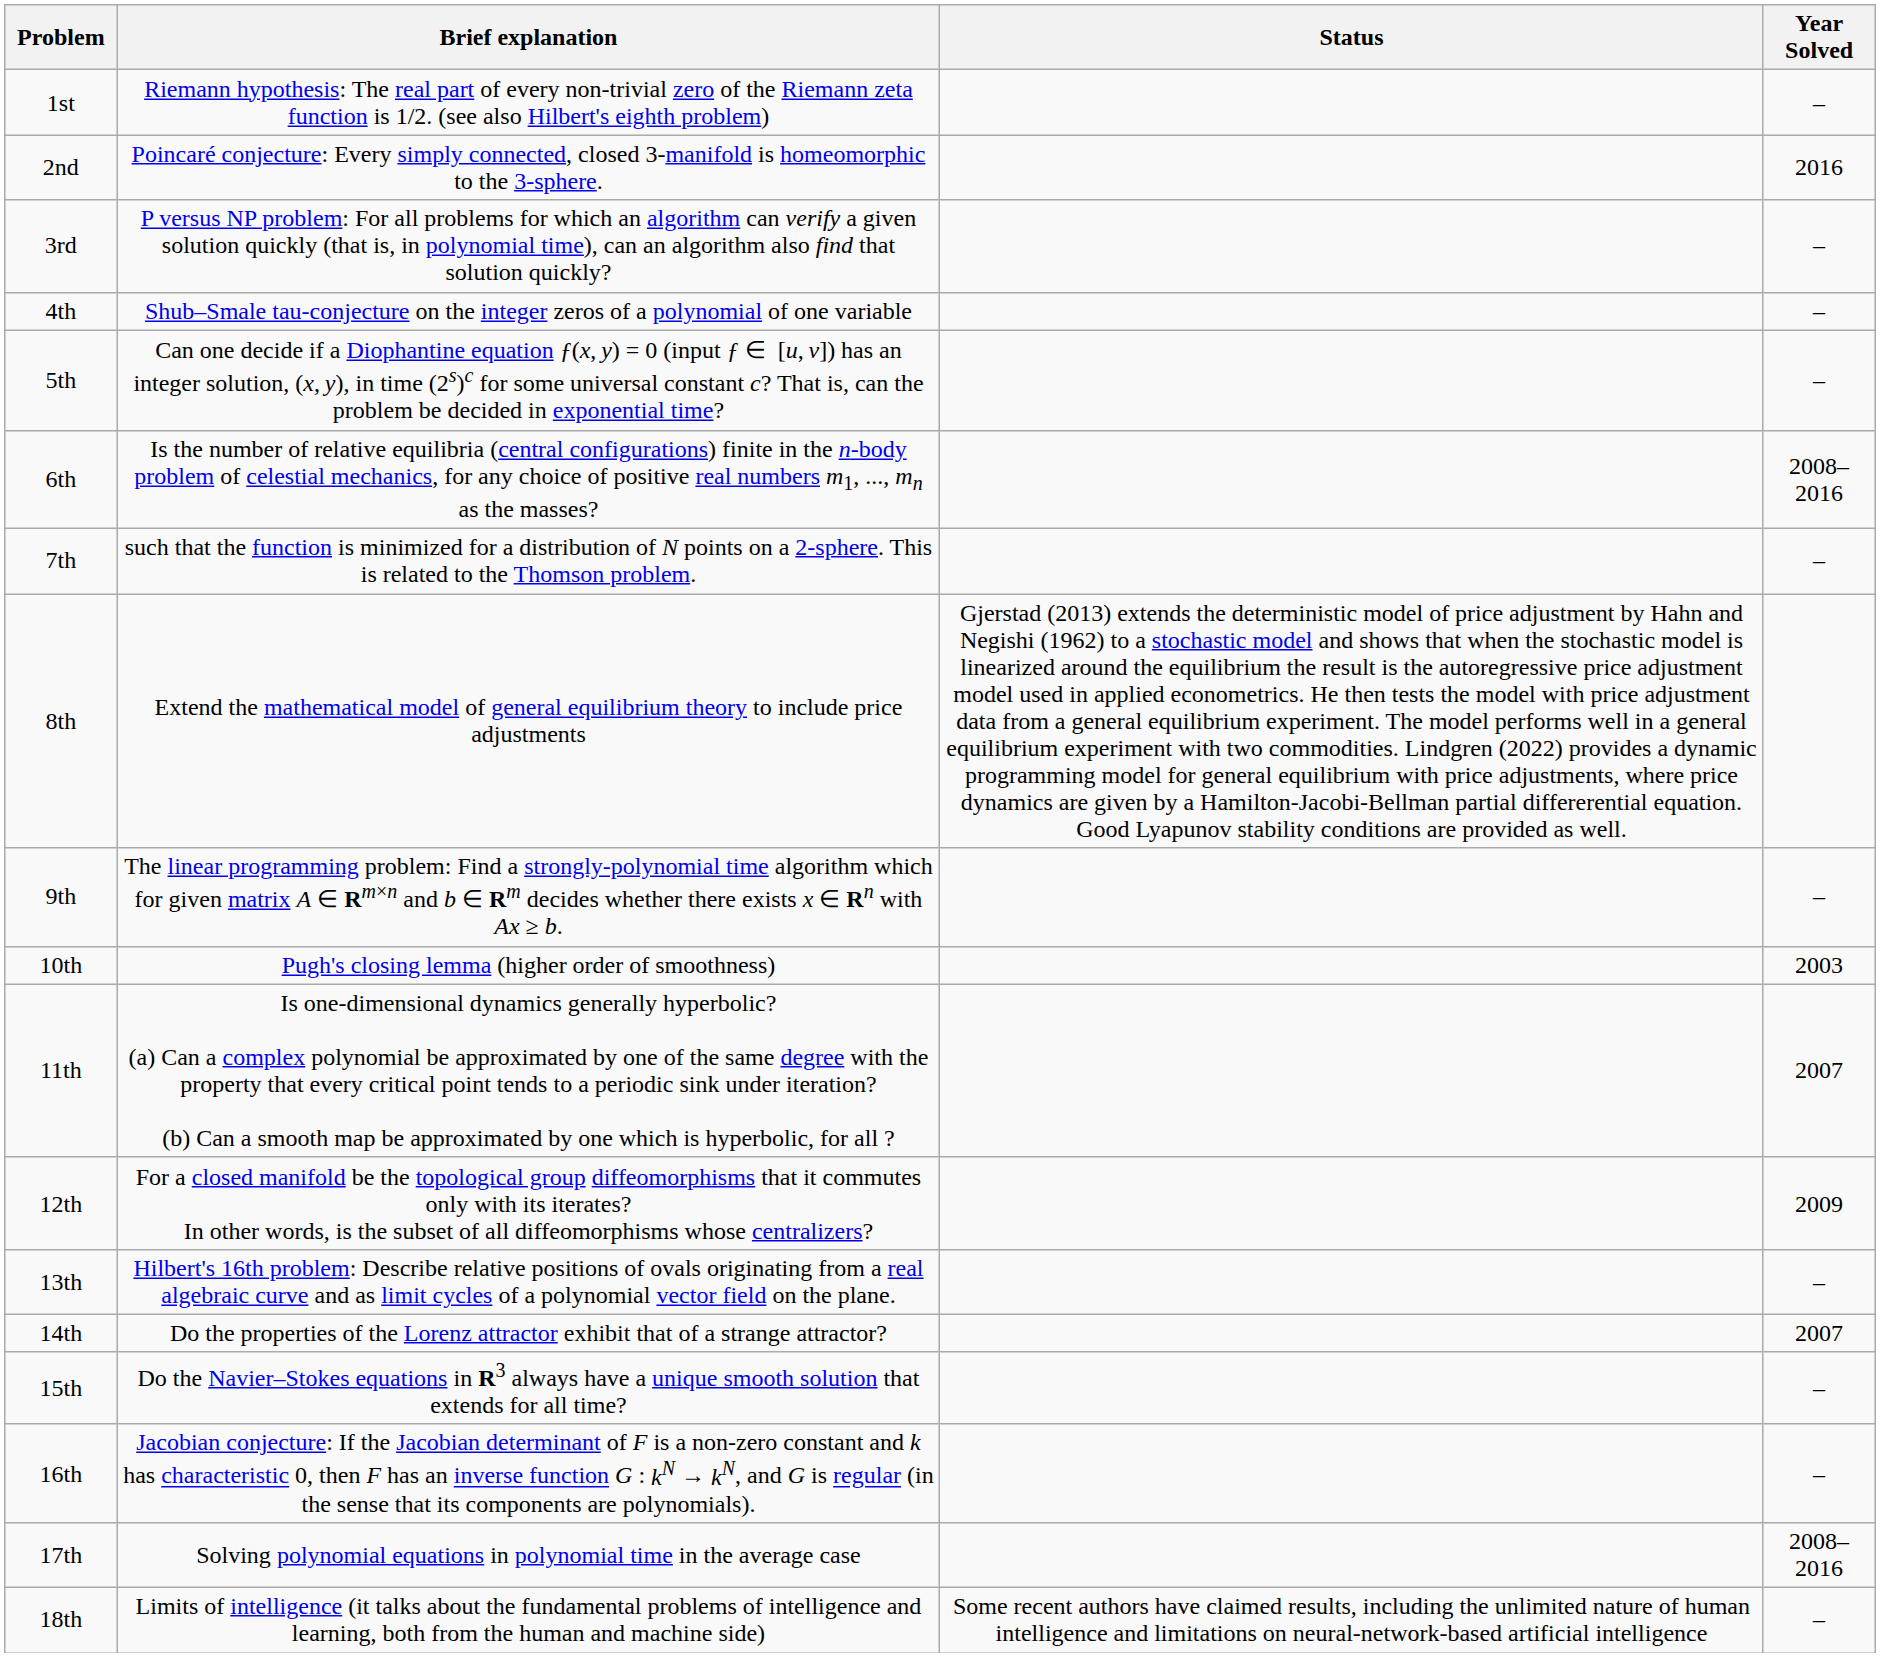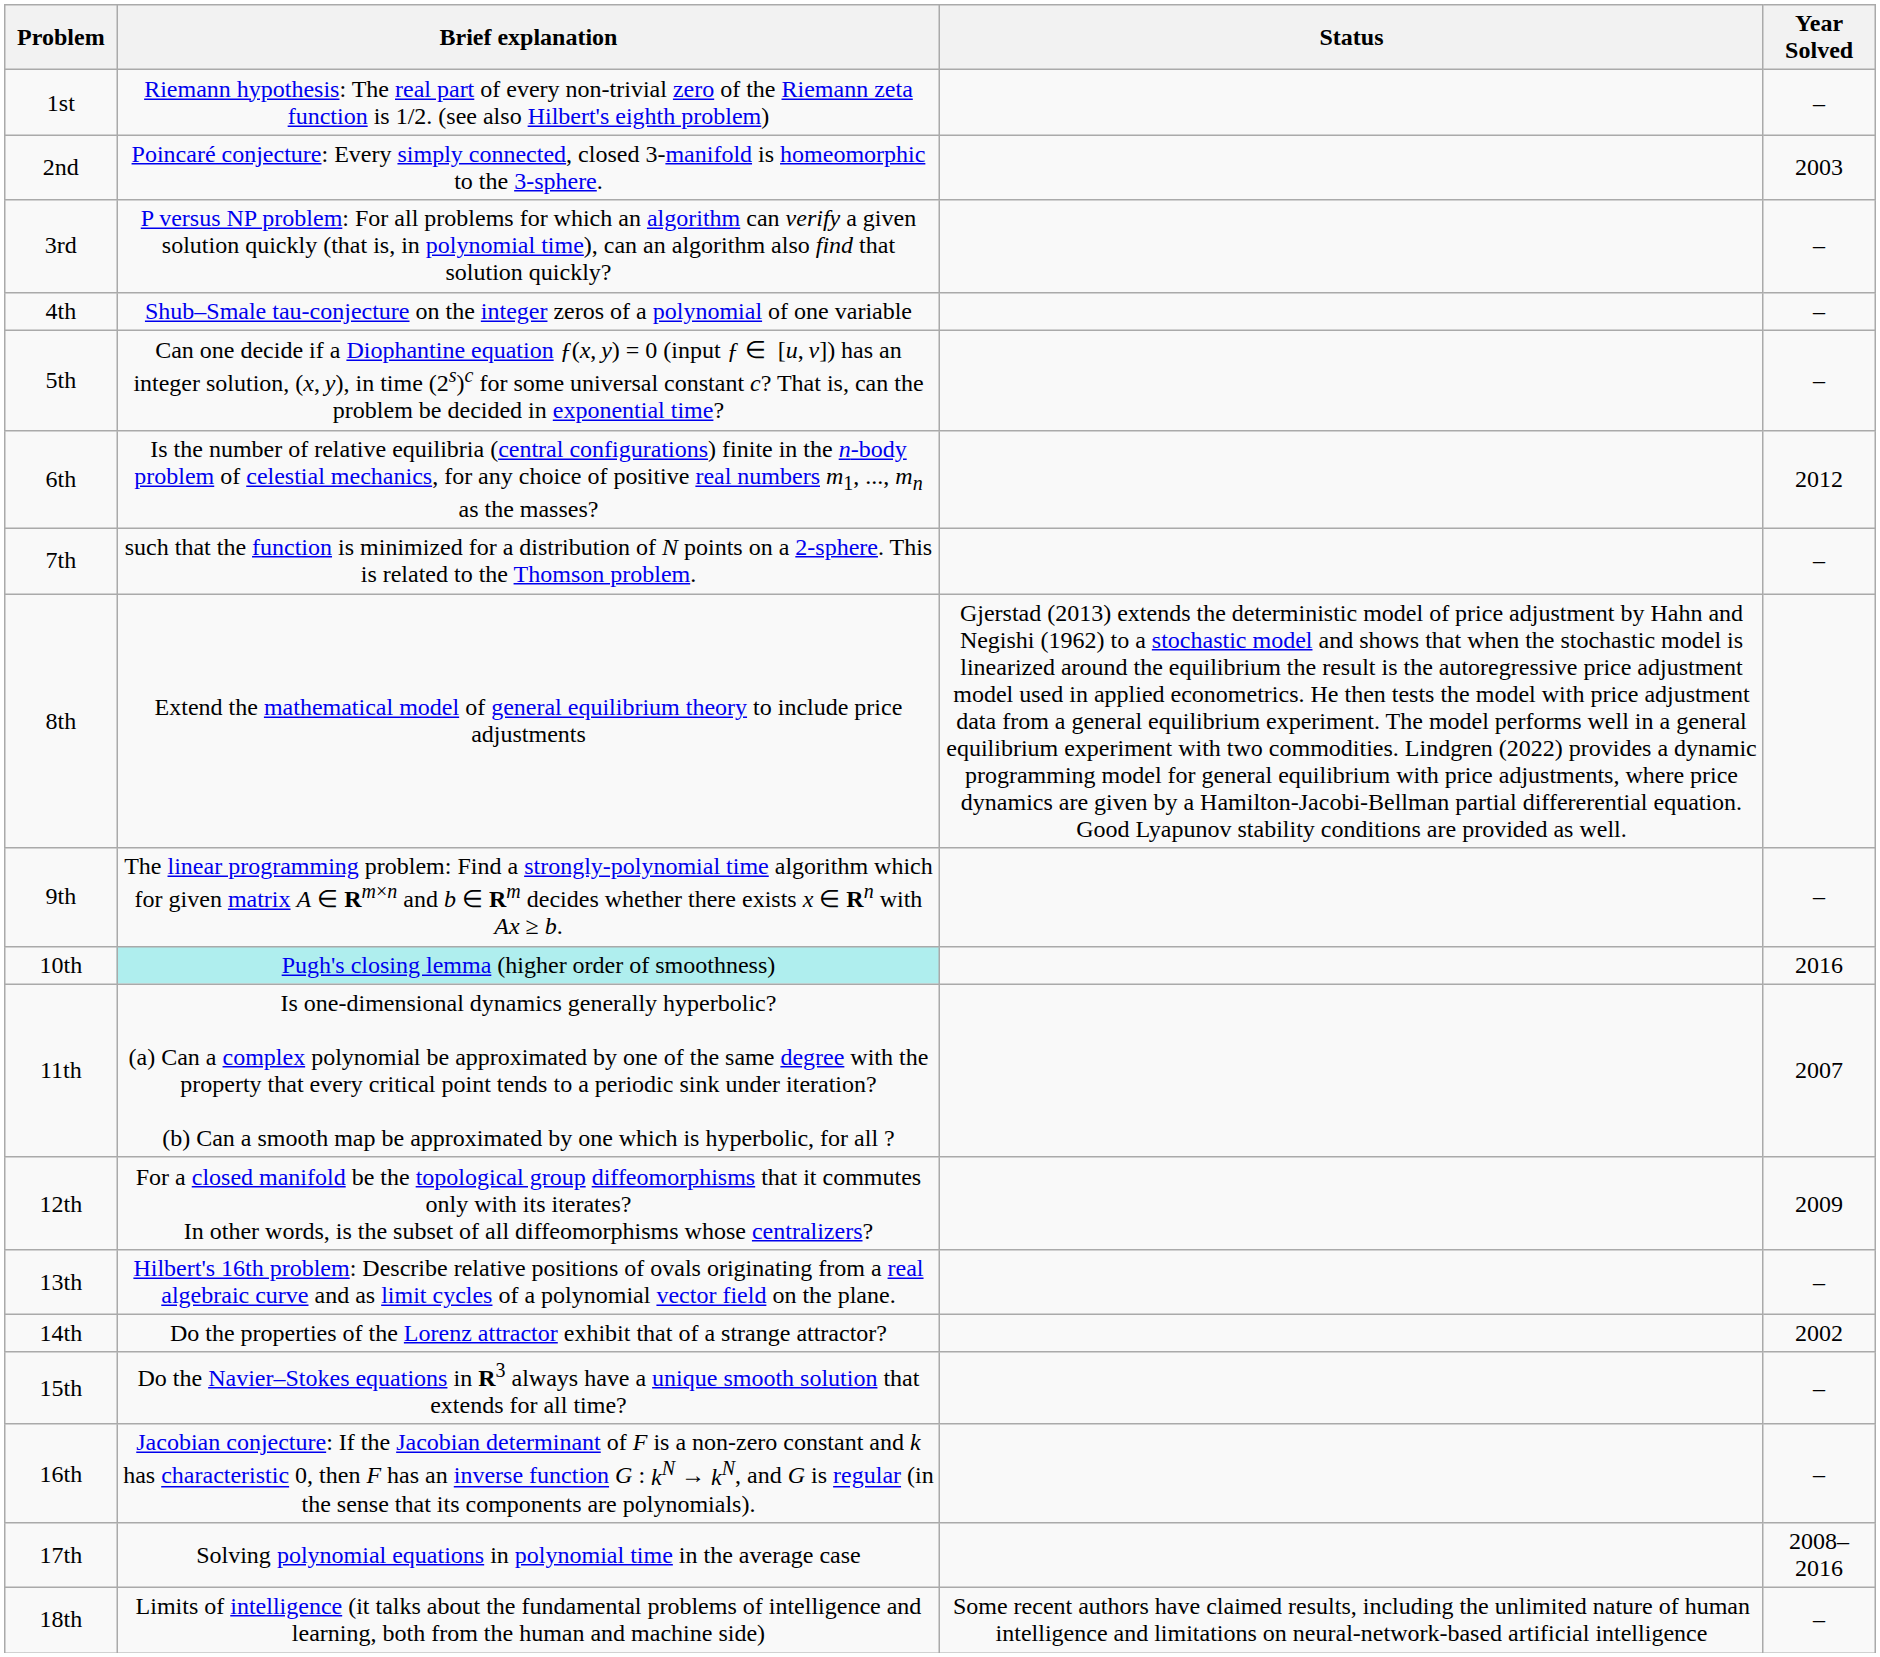 <table class="wikitable sortable" style="text-align:center">
 <tr>
 <th width=6%>Problem</th>
 <th width=44% class="unsortable">Brief explanation</th>
 <th width=44%>Status</th>
 <th width=6%>Year Solved</th>
 </tr>
 <tr>
 <td>1st</td>
 <td><a href='#'>Riemann hypothesis</a>: The <a href='#'>real part</a> of every non-trivial <a href='#'>zero</a> of the <a href='#'>Riemann zeta function</a> is 1/2. (see also <a href='#'>Hilbert's eighth problem</a>)</td>
 <td></td>
 <td>–</td>
 </tr>
 <tr>
 <td>2nd</td>
 <td><a href='#'>Poincaré conjecture</a>: Every <a href='#'>simply connected</a>, closed 3-<a href='#'>manifold</a> is <a href='#'>homeomorphic</a> to the <a href='#'>3-sphere</a>.</td>
 <td></td>
-<td>2016</td>
+<td>2003</td>
 </tr>
 <tr>
 <td>3rd</td>
 <td><a href='#'>P versus NP problem</a>: For all problems for which an <a href='#'>algorithm</a> can <em>verify</em> a given solution quickly (that is, in <a href='#'>polynomial time</a>), can an algorithm also <em>find</em> that solution quickly?</td>
 <td></td>
 <td>–</td>
 </tr>
 <tr>
 <td>4th</td>
 <td><a href='#'>Shub–Smale tau-conjecture</a> on the <a href='#'>integer</a> zeros of a <a href='#'>polynomial</a> of one variable</td>
 <td></td>
 <td>–</td>
 </tr>
 <tr>
 <td>5th</td>
 <td>Can one decide if a <a href='#'>Diophantine equation</a> <em>ƒ</em>(<em>x</em>, <em>y</em>) = 0 (input <em>ƒ</em> ∈  [<em>u</em>, <em>v</em>]) has an integer solution, (<em>x</em>, <em>y</em>), in time (2<sup><em>s</em></sup>)<sup><em>c</em></sup> for some universal constant <em>c</em>? That is, can the problem be decided in <a href='#'>exponential time</a>?</td>
 <td></td>
 <td>–</td>
 </tr>
 <tr>
 <td>6th</td>
 <td>Is the number of relative equilibria (<a href='#'>central configurations</a>) finite in the <a href='#'><em>n</em>-body problem</a> of <a href='#'>celestial mechanics</a>, for any choice of positive <a href='#'>real numbers</a> <em>m</em><sub>1</sub>, ..., <em>m</em><sub><em>n</em></sub> as the masses?</td>
 <td></td>
-<td>2008–2016</td>
+<td>2012</td>
 </tr>
 <tr>
 <td>7th</td>
 <td> such that the <a href='#'>function</a> is minimized for a distribution of <em>N</em> points on a <a href='#'>2-sphere</a>. This is related to the <a href='#'>Thomson problem</a>.</td>
 <td></td>
 <td>–</td>
 </tr>
 <tr>
 <td>8th</td>
 <td>Extend the <a href='#'>mathematical model</a> of <a href='#'>general equilibrium theory</a> to include price adjustments</td>
 <td>Gjerstad (2013) extends the deterministic model of price adjustment by Hahn and Negishi (1962) to a <a href='#'>stochastic model</a> and shows that when the stochastic model is linearized around the equilibrium the result is the autoregressive price adjustment model used in applied econometrics. He then tests the model with price adjustment data from a general equilibrium experiment.  The model performs well in a general equilibrium experiment with two commodities. Lindgren (2022) provides a dynamic programming model for general equilibrium with price adjustments, where price dynamics are given by a Hamilton-Jacobi-Bellman partial differerential equation. Good Lyapunov stability conditions are provided as well.</td>
 </tr>
 <tr>
 <td>9th</td>
 <td>The <a href='#'>linear programming</a> problem: Find a <a href='#'>strongly-polynomial time</a> algorithm which for given <a href='#'>matrix</a> <em>A</em> ∈ <strong>R</strong><sup><em>m</em>×<em>n</em></sup> and <em>b</em> ∈ <strong>R</strong><sup><em>m</em></sup> decides whether there exists <em>x</em> ∈ <strong>R</strong><sup><em>n</em></sup> with <em>Ax</em> ≥ <em>b</em>.</td>
 <td></td>
 <td>–</td>
 </tr>
 <tr>
 <td>10th</td>
-<td><a href='#'>Pugh's closing lemma</a> (higher order of smoothness)</td>
+<td style="background: paleturquoise;"><a href='#'>Pugh's closing lemma</a> (higher order of smoothness)</td>
 <td></td>
-<td>2003</td>
+<td>2016</td>
 </tr>
 <tr>
 <td>11th</td>
 <td>Is one-dimensional dynamics generally hyperbolic?<br><br>(a) Can a <a href='#'>complex</a> polynomial  be approximated by one of the same <a href='#'>degree</a> with the property that every critical point tends to a periodic sink under iteration?<br><br>(b) Can a smooth map  be  approximated by one which is hyperbolic, for all ?</td>
 <td></td>
 <td>2007</td>
 </tr>
 <tr>
 <td>12th</td>
 <td>For a <a href='#'>closed manifold</a> be the <a href='#'>topological group</a> <a href='#'>diffeomorphisms</a> that it commutes only with its iterates?<br>In other words, is the subset of all diffeomorphisms whose <a href='#'>centralizers</a>?</td>
 <td></td>
 <td>2009</td>
 </tr>
 <tr>
 <td>13th</td>
 <td><a href='#'>Hilbert's 16th problem</a>: Describe relative positions of ovals originating from a <a href='#'>real</a> <a href='#'>algebraic curve</a> and as <a href='#'>limit cycles</a> of a polynomial <a href='#'>vector field</a> on the plane.</td>
 <td></td>
 <td>–</td>
 </tr>
 <tr>
 <td>14th</td>
 <td>Do the properties of the <a href='#'>Lorenz attractor</a> exhibit that of a strange attractor?</td>
 <td></td>
-<td>2007</td>
+<td>2002</td>
 </tr>
 <tr>
 <td>15th</td>
 <td>Do the <a href='#'>Navier–Stokes equations</a> in <strong>R</strong><sup>3</sup> always have a <a href='#'>unique smooth solution</a> that extends for all time?</td>
 <td></td>
 <td>–</td>
 </tr>
 <tr>
 <td>16th</td>
 <td><a href='#'>Jacobian conjecture</a>: If the <a href='#'>Jacobian determinant</a> of <em>F</em> is a non-zero constant and <em>k</em> has <a href='#'>characteristic</a> 0, then <em>F</em> has an <a href='#'>inverse function</a> <em>G</em> : <em>k<sup>N</sup></em> → <em>k<sup>N</sup></em>, and <em>G</em> is <a href='#'>regular</a> (in the sense that its components are polynomials).</td>
 <td></td>
 <td>–</td>
 </tr>
 <tr>
 <td>17th</td>
 <td>Solving <a href='#'>polynomial equations</a> in <a href='#'>polynomial time</a> in the average case</td>
 <td></td>
 <td>2008–2016</td>
 </tr>
 <tr>
 <td>18th</td>
 <td>Limits of <a href='#'>intelligence</a> (it talks about the fundamental problems of intelligence and learning, both from the human and machine side)</td>
 <td>Some recent authors have claimed results, including the unlimited nature of human intelligence and limitations on neural-network-based artificial intelligence</td>
 <td>–</td>
 </tr>
 </table>
